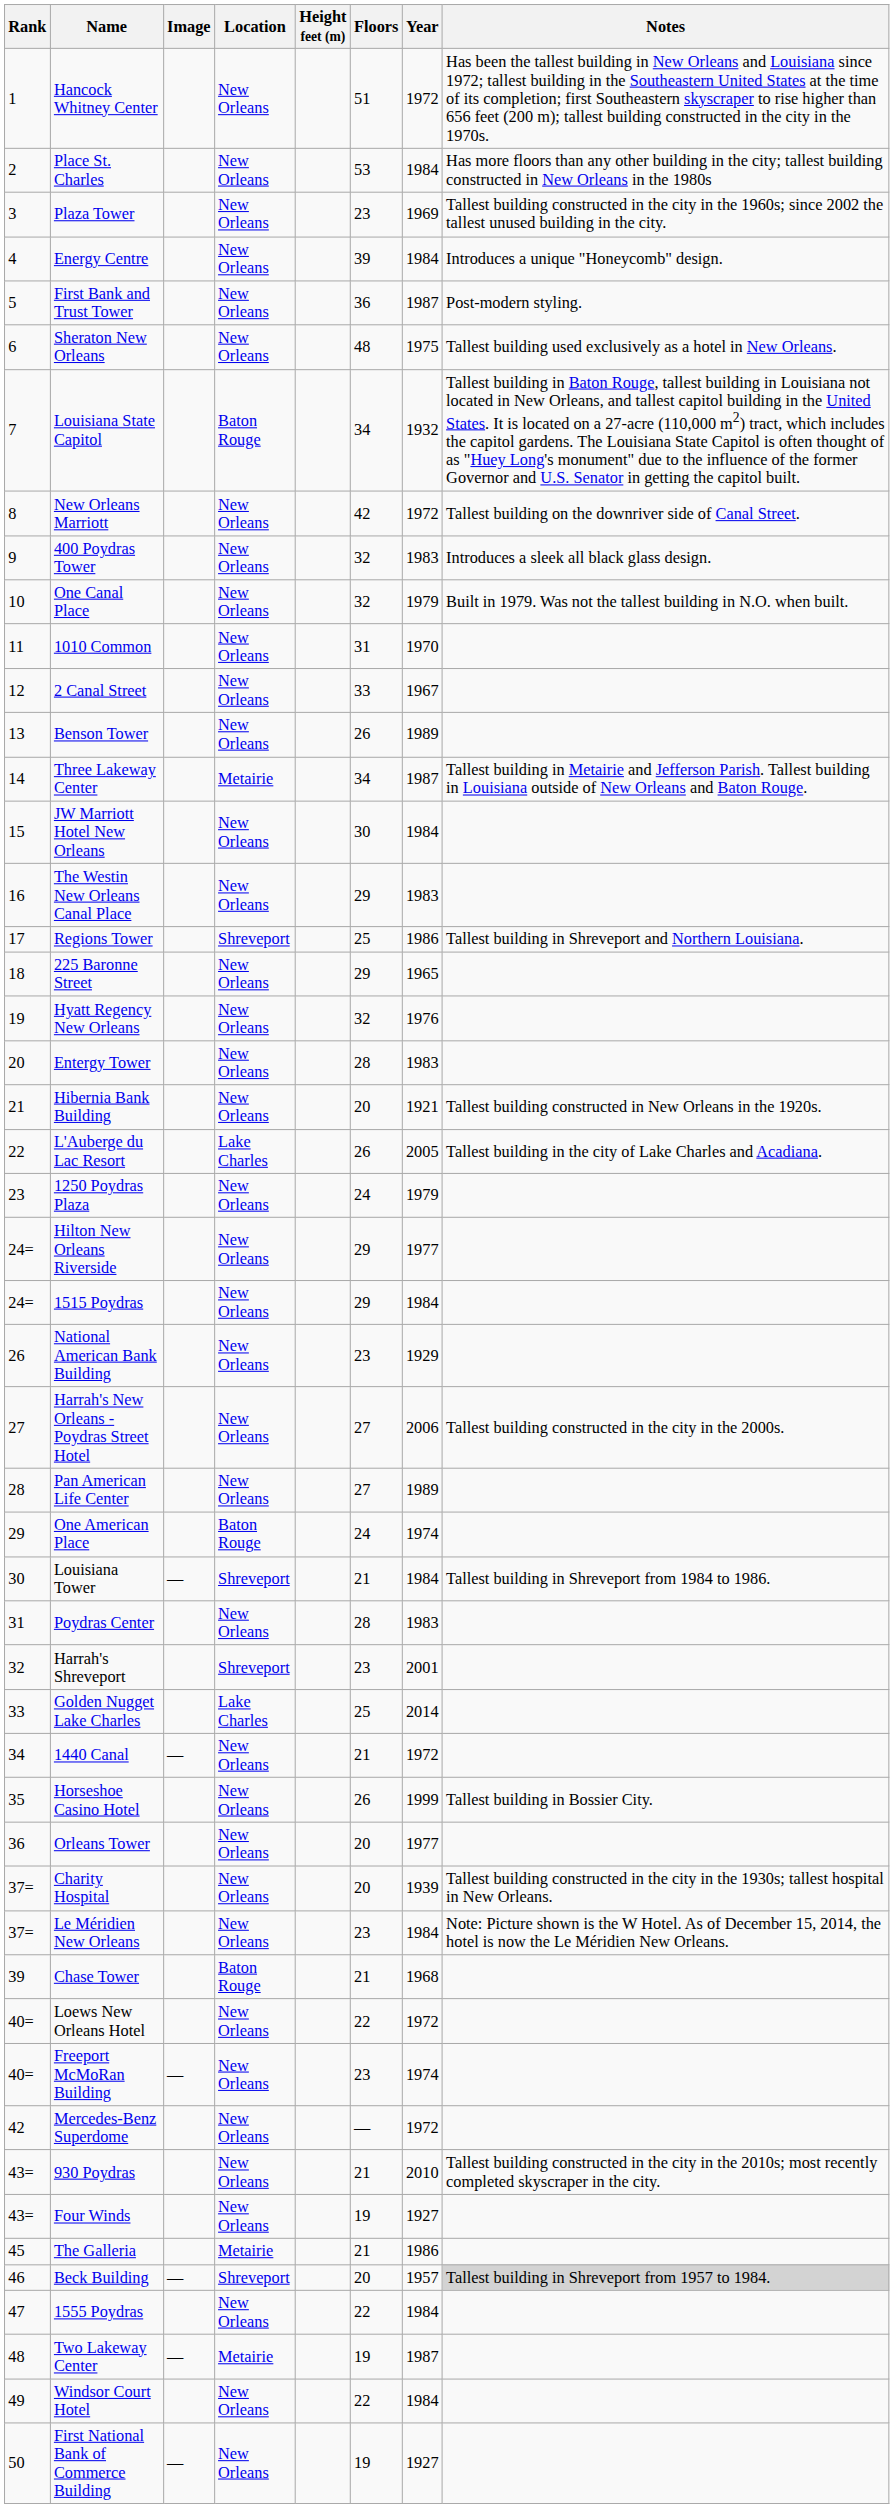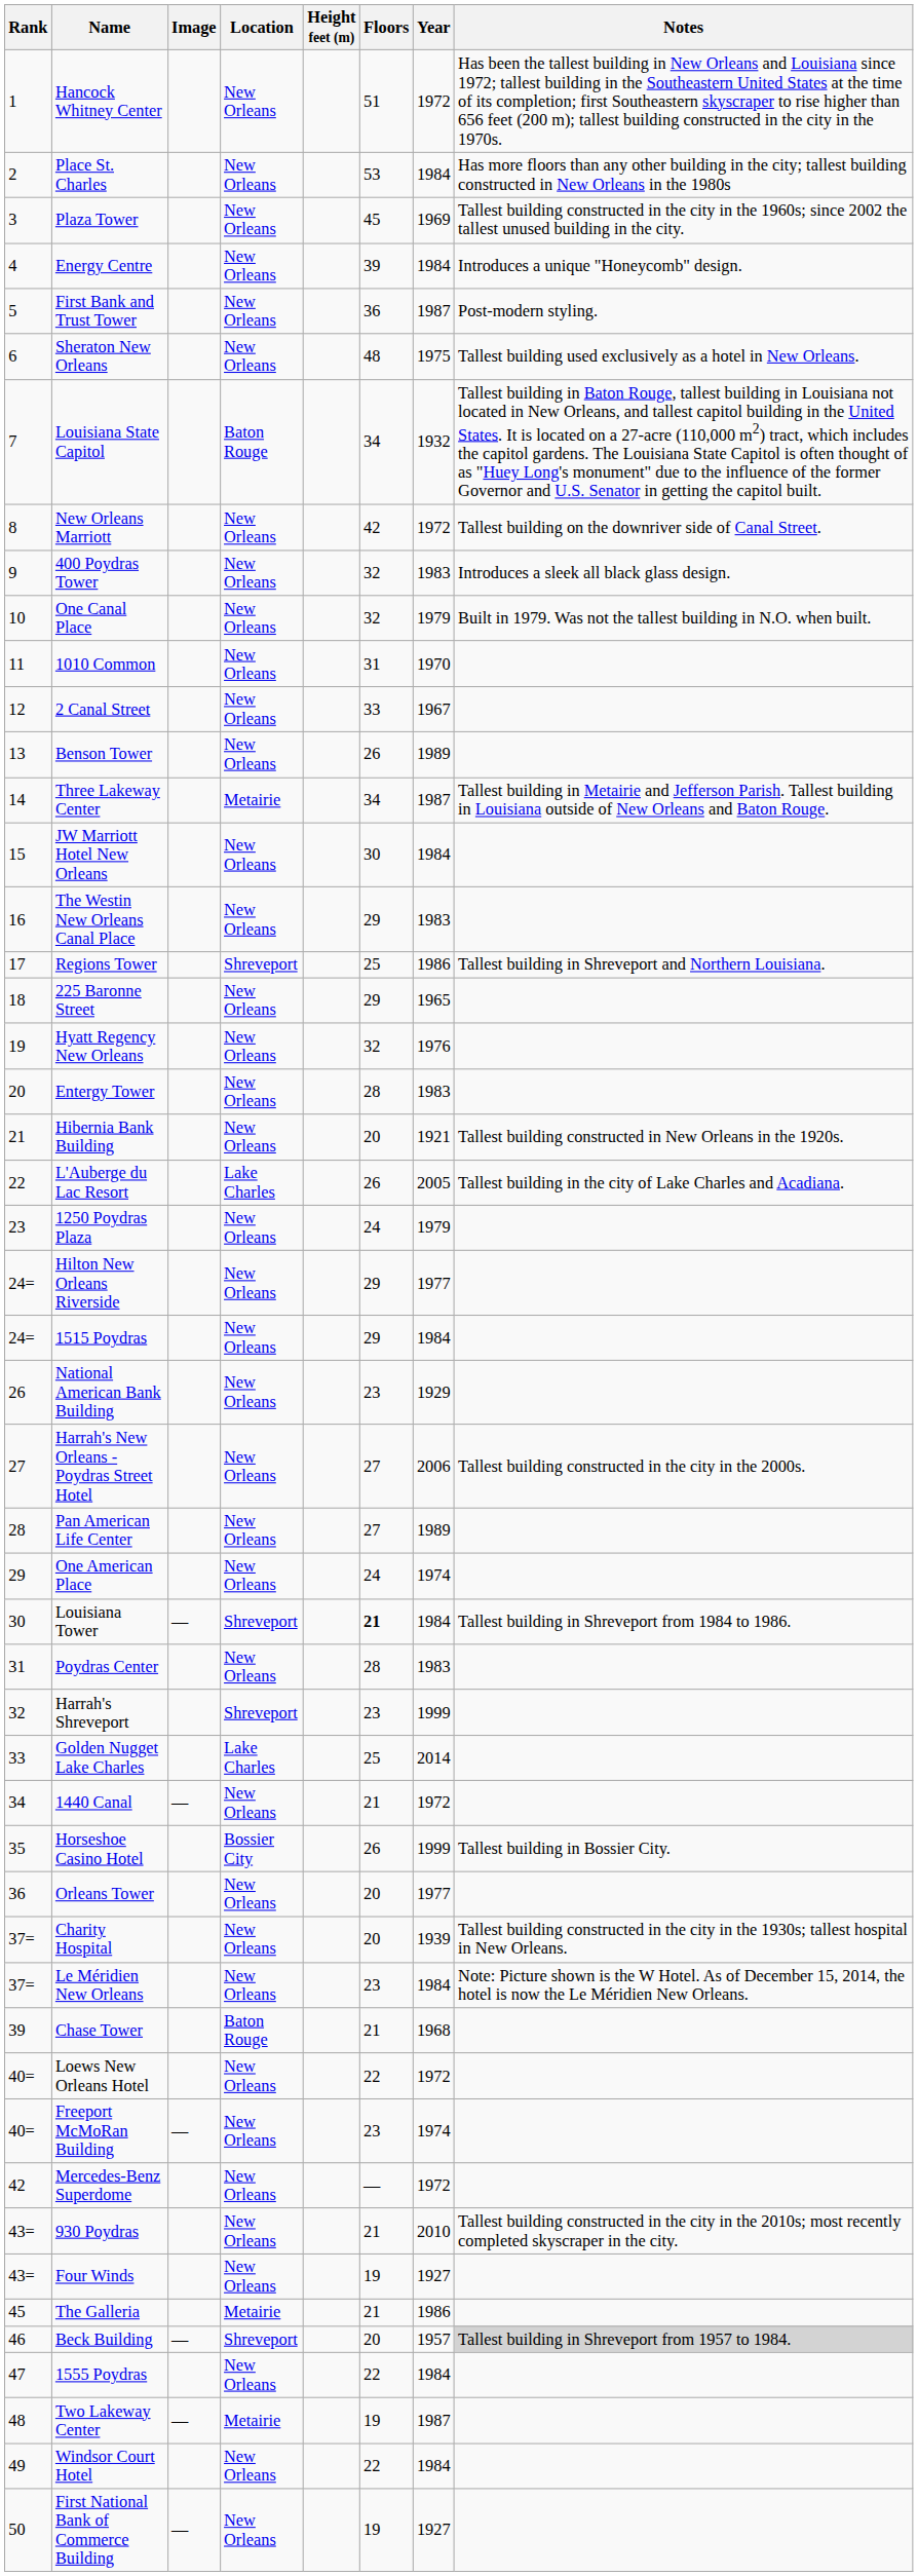 <table class="wikitable sortable">
 <tr>
 <th>Rank</th>
 <th>Name</th>
 <th>Image</th>
 <th>Location</th>
 <th>Height<br><small>feet (m)</small></th>
 <th>Floors</th>
 <th>Year</th>
 <th>Notes</th>
 </tr>
 <tr>
 <td>1</td>
 <td><a href='#'>Hancock Whitney Center</a></td>
 <td></td>
 <td><a href='#'>New Orleans</a></td>
 <td></td>
 <td>51</td>
 <td>1972</td>
 <td>Has been the tallest building in <a href='#'>New Orleans</a> and <a href='#'>Louisiana</a> since 1972; tallest building in the <a href='#'>Southeastern United States</a> at the time of its completion; first Southeastern <a href='#'>skyscraper</a> to rise higher than 656 feet (200 m); tallest building constructed in the city in the 1970s.</td>
 </tr>
 <tr>
 <td>2</td>
 <td><a href='#'>Place St. Charles</a></td>
 <td></td>
 <td><a href='#'>New Orleans</a></td>
 <td></td>
 <td>53</td>
 <td>1984</td>
 <td>Has more floors than any other building in the city; tallest building constructed in <a href='#'>New Orleans</a> in the 1980s</td>
 </tr>
 <tr>
 <td>3</td>
 <td><a href='#'>Plaza Tower</a></td>
 <td></td>
 <td><a href='#'>New Orleans</a></td>
 <td></td>
-<td>23</td>
+<td>45</td>
 <td>1969</td>
 <td>Tallest building constructed in the city in the 1960s; since 2002 the tallest unused building in the city.</td>
 </tr>
 <tr>
 <td>4</td>
 <td><a href='#'>Energy Centre</a></td>
 <td></td>
 <td><a href='#'>New Orleans</a></td>
 <td></td>
 <td>39</td>
 <td>1984</td>
 <td>Introduces a unique "Honeycomb" design.</td>
 </tr>
 <tr>
 <td>5</td>
 <td><a href='#'>First Bank and Trust Tower</a></td>
 <td></td>
 <td><a href='#'>New Orleans</a></td>
 <td></td>
 <td>36</td>
 <td>1987</td>
 <td>Post-modern styling.</td>
 </tr>
 <tr>
 <td>6</td>
 <td><a href='#'>Sheraton New Orleans</a></td>
 <td></td>
 <td><a href='#'>New Orleans</a></td>
 <td></td>
 <td>48</td>
 <td>1975</td>
 <td>Tallest building used exclusively as a hotel in <a href='#'>New Orleans</a>.</td>
 </tr>
 <tr>
 <td>7</td>
 <td><a href='#'>Louisiana State Capitol</a></td>
 <td></td>
 <td><a href='#'>Baton Rouge</a></td>
 <td></td>
 <td>34</td>
 <td>1932</td>
 <td>Tallest building in <a href='#'>Baton Rouge</a>, tallest building in Louisiana not located in New Orleans, and tallest capitol building in the <a href='#'>United States</a>. It is located on a 27-acre (110,000 m<sup>2</sup>) tract, which includes the capitol gardens. The Louisiana State Capitol is often thought of as "<a href='#'>Huey Long</a>'s monument" due to the influence of the former Governor and <a href='#'>U.S. Senator</a> in getting the capitol built.</td>
 </tr>
 <tr>
 <td>8</td>
 <td><a href='#'>New Orleans Marriott</a></td>
 <td></td>
 <td><a href='#'>New Orleans</a></td>
 <td></td>
 <td>42</td>
 <td>1972</td>
 <td>Tallest building on the downriver side of <a href='#'>Canal Street</a>.</td>
 </tr>
 <tr>
 <td>9</td>
 <td><a href='#'>400 Poydras Tower</a></td>
 <td></td>
 <td><a href='#'>New Orleans</a></td>
 <td></td>
 <td>32</td>
 <td>1983</td>
 <td>Introduces a sleek all black glass design.</td>
 </tr>
 <tr>
 <td>10</td>
 <td><a href='#'>One Canal Place</a></td>
 <td></td>
 <td><a href='#'>New Orleans</a></td>
 <td></td>
 <td>32</td>
 <td>1979</td>
 <td>Built in 1979. Was not the tallest building in N.O. when built.</td>
 </tr>
 <tr>
 <td>11</td>
 <td><a href='#'>1010 Common</a></td>
 <td></td>
 <td><a href='#'>New Orleans</a></td>
 <td></td>
 <td>31</td>
 <td>1970</td>
 <td></td>
 </tr>
 <tr>
 <td>12</td>
 <td><a href='#'>2 Canal Street</a></td>
 <td></td>
 <td><a href='#'>New Orleans</a></td>
 <td></td>
 <td>33</td>
 <td>1967</td>
 <td></td>
 </tr>
 <tr>
 <td>13</td>
 <td><a href='#'>Benson Tower</a></td>
 <td></td>
 <td><a href='#'>New Orleans</a></td>
 <td></td>
 <td>26</td>
 <td>1989</td>
 <td></td>
 </tr>
 <tr>
 <td>14</td>
 <td><a href='#'>Three Lakeway Center</a></td>
 <td></td>
 <td><a href='#'>Metairie</a></td>
 <td></td>
 <td>34</td>
 <td>1987</td>
 <td>Tallest building in <a href='#'>Metairie</a> and <a href='#'>Jefferson Parish</a>. Tallest building in <a href='#'>Louisiana</a> outside of <a href='#'>New Orleans</a> and <a href='#'>Baton Rouge</a>.</td>
 </tr>
 <tr>
 <td>15</td>
 <td><a href='#'>JW Marriott Hotel New Orleans</a></td>
 <td></td>
 <td><a href='#'>New Orleans</a></td>
 <td></td>
 <td>30</td>
 <td>1984</td>
 <td></td>
 </tr>
 <tr>
 <td>16</td>
 <td><a href='#'>The Westin New Orleans Canal Place</a></td>
 <td></td>
 <td><a href='#'>New Orleans</a></td>
 <td></td>
 <td>29</td>
 <td>1983</td>
 <td></td>
 </tr>
 <tr>
 <td>17</td>
 <td><a href='#'>Regions Tower</a></td>
 <td></td>
 <td><a href='#'>Shreveport</a></td>
 <td></td>
 <td>25</td>
 <td>1986</td>
 <td>Tallest building in Shreveport and <a href='#'>Northern Louisiana</a>.</td>
 </tr>
 <tr>
 <td>18</td>
 <td><a href='#'>225 Baronne Street</a></td>
 <td></td>
 <td><a href='#'>New Orleans</a></td>
 <td></td>
 <td>29</td>
 <td>1965</td>
 <td></td>
 </tr>
 <tr>
 <td>19</td>
 <td><a href='#'>Hyatt Regency New Orleans</a></td>
 <td></td>
 <td><a href='#'>New Orleans</a></td>
 <td></td>
 <td>32</td>
 <td>1976</td>
 <td></td>
 </tr>
 <tr>
 <td>20</td>
 <td><a href='#'>Entergy Tower</a></td>
 <td></td>
 <td><a href='#'>New Orleans</a></td>
 <td></td>
 <td>28</td>
 <td>1983</td>
 <td></td>
 </tr>
 <tr>
 <td>21</td>
 <td><a href='#'>Hibernia Bank Building</a></td>
 <td></td>
 <td><a href='#'>New Orleans</a></td>
 <td></td>
 <td>20</td>
 <td>1921</td>
 <td>Tallest building constructed in New Orleans in the 1920s.</td>
 </tr>
 <tr>
 <td>22</td>
 <td><a href='#'>L'Auberge du Lac Resort</a></td>
 <td></td>
 <td><a href='#'>Lake Charles</a></td>
 <td></td>
 <td>26</td>
 <td>2005</td>
 <td>Tallest building in the city of Lake Charles and <a href='#'>Acadiana</a>.</td>
 </tr>
 <tr>
 <td>23</td>
 <td><a href='#'>1250 Poydras Plaza</a></td>
 <td></td>
 <td><a href='#'>New Orleans</a></td>
 <td></td>
 <td>24</td>
 <td>1979</td>
 <td></td>
 </tr>
 <tr>
 <td>24=</td>
 <td><a href='#'>Hilton New Orleans Riverside</a></td>
 <td></td>
 <td><a href='#'>New Orleans</a></td>
 <td></td>
 <td>29</td>
 <td>1977</td>
 <td></td>
 </tr>
 <tr>
 <td>24=</td>
 <td><a href='#'>1515 Poydras</a></td>
 <td></td>
 <td><a href='#'>New Orleans</a></td>
 <td></td>
 <td>29</td>
 <td>1984</td>
 <td></td>
 </tr>
 <tr>
 <td>26</td>
 <td><a href='#'>National American Bank Building</a></td>
 <td></td>
 <td><a href='#'>New Orleans</a></td>
 <td></td>
 <td>23</td>
 <td>1929</td>
 <td></td>
 </tr>
 <tr>
 <td>27</td>
 <td><a href='#'>Harrah's New Orleans - Poydras Street Hotel</a></td>
 <td></td>
 <td><a href='#'>New Orleans</a></td>
 <td></td>
 <td>27</td>
 <td>2006</td>
 <td>Tallest building constructed in the city in the 2000s.</td>
 </tr>
 <tr>
 <td>28</td>
 <td><a href='#'>Pan American Life Center</a></td>
 <td></td>
 <td><a href='#'>New Orleans</a></td>
 <td></td>
 <td>27</td>
 <td>1989</td>
 <td></td>
 </tr>
 <tr>
 <td>29</td>
 <td><a href='#'>One American Place</a></td>
 <td></td>
-<td><a href='#'>Baton Rouge</a></td>
+<td><a href='#'>New Orleans</a></td>
 <td></td>
 <td>24</td>
 <td>1974</td>
 <td></td>
 </tr>
 <tr>
 <td>30</td>
 <td>Louisiana Tower</td>
 <td>—</td>
 <td><a href='#'>Shreveport</a></td>
 <td></td>
-<td>21</td>
+<td><strong>21</strong></td>
 <td>1984</td>
 <td>Tallest building in Shreveport from 1984 to 1986.</td>
 </tr>
 <tr>
 <td>31</td>
 <td><a href='#'>Poydras Center</a></td>
 <td></td>
 <td><a href='#'>New Orleans</a></td>
 <td></td>
 <td>28</td>
 <td>1983</td>
 <td></td>
 </tr>
 <tr>
 <td>32</td>
 <td>Harrah's Shreveport</td>
 <td></td>
 <td><a href='#'>Shreveport</a></td>
 <td></td>
 <td>23</td>
-<td>2001</td>
+<td>1999</td>
 <td></td>
 </tr>
 <tr>
 <td>33</td>
 <td><a href='#'>Golden Nugget Lake Charles</a></td>
 <td></td>
 <td><a href='#'>Lake Charles</a></td>
 <td></td>
 <td>25</td>
 <td>2014</td>
 <td></td>
 </tr>
 <tr>
 <td>34</td>
 <td><a href='#'>1440 Canal</a></td>
 <td>—</td>
 <td><a href='#'>New Orleans</a></td>
 <td></td>
 <td>21</td>
 <td>1972</td>
 <td></td>
 </tr>
 <tr>
 <td>35</td>
 <td><a href='#'>Horseshoe Casino Hotel</a></td>
 <td></td>
-<td><a href='#'>New Orleans</a></td>
+<td><a href='#'>Bossier City</a></td>
 <td></td>
 <td>26</td>
 <td>1999</td>
 <td>Tallest building in Bossier City.</td>
 </tr>
 <tr>
 <td>36</td>
 <td><a href='#'>Orleans Tower</a></td>
 <td></td>
 <td><a href='#'>New Orleans</a></td>
 <td></td>
 <td>20</td>
 <td>1977</td>
 <td></td>
 </tr>
 <tr>
 <td>37=</td>
 <td><a href='#'>Charity Hospital</a></td>
 <td></td>
 <td><a href='#'>New Orleans</a></td>
 <td></td>
 <td>20</td>
 <td>1939</td>
 <td>Tallest building constructed in the city in the 1930s; tallest hospital in New Orleans.</td>
 </tr>
 <tr>
 <td>37=</td>
 <td><a href='#'>Le Méridien New Orleans</a></td>
 <td></td>
 <td><a href='#'>New Orleans</a></td>
 <td></td>
 <td>23</td>
 <td>1984</td>
 <td>Note: Picture shown is the W Hotel. As of December 15, 2014, the hotel is now the Le Méridien New Orleans.</td>
 </tr>
 <tr>
 <td>39</td>
 <td><a href='#'>Chase Tower</a></td>
 <td></td>
 <td><a href='#'>Baton Rouge</a></td>
 <td></td>
 <td>21</td>
 <td>1968</td>
 <td></td>
 </tr>
 <tr>
 <td>40=</td>
 <td>Loews New Orleans Hotel</td>
 <td></td>
 <td><a href='#'>New Orleans</a></td>
 <td></td>
 <td>22</td>
 <td>1972</td>
 <td></td>
 </tr>
 <tr>
 <td>40=</td>
 <td><a href='#'>Freeport McMoRan Building</a></td>
 <td>—</td>
 <td><a href='#'>New Orleans</a></td>
 <td></td>
 <td>23</td>
 <td>1974</td>
 <td></td>
 </tr>
 <tr>
 <td>42</td>
 <td><a href='#'>Mercedes-Benz Superdome</a></td>
 <td></td>
 <td><a href='#'>New Orleans</a></td>
 <td></td>
 <td>—</td>
 <td>1972</td>
 <td></td>
 </tr>
 <tr>
 <td>43=</td>
 <td><a href='#'>930 Poydras</a></td>
 <td></td>
 <td><a href='#'>New Orleans</a></td>
 <td></td>
 <td>21</td>
 <td>2010</td>
 <td>Tallest building constructed in the city in the 2010s; most recently completed skyscraper in the city.</td>
 </tr>
 <tr>
 <td>43=</td>
 <td><a href='#'>Four Winds</a></td>
 <td></td>
 <td><a href='#'>New Orleans</a></td>
 <td></td>
 <td>19</td>
 <td>1927</td>
 <td></td>
 </tr>
 <tr>
 <td>45</td>
 <td><a href='#'>The Galleria</a></td>
 <td></td>
 <td><a href='#'>Metairie</a></td>
 <td></td>
 <td>21</td>
 <td>1986</td>
 <td></td>
 </tr>
 <tr>
 <td>46</td>
 <td><a href='#'>Beck Building</a></td>
 <td>—</td>
 <td><a href='#'>Shreveport</a></td>
 <td></td>
 <td>20</td>
 <td>1957</td>
 <td style="background: lightgrey;">Tallest building in Shreveport from 1957 to 1984.</td>
 </tr>
 <tr>
 <td>47</td>
 <td><a href='#'>1555 Poydras</a></td>
 <td></td>
 <td><a href='#'>New Orleans</a></td>
 <td></td>
 <td>22</td>
 <td>1984</td>
 <td></td>
 </tr>
 <tr>
 <td>48</td>
 <td><a href='#'>Two Lakeway Center</a></td>
 <td>—</td>
 <td><a href='#'>Metairie</a></td>
 <td></td>
 <td>19</td>
 <td>1987</td>
 <td></td>
 </tr>
 <tr>
 <td>49</td>
 <td><a href='#'>Windsor Court Hotel</a></td>
 <td></td>
 <td><a href='#'>New Orleans</a></td>
 <td></td>
 <td>22</td>
 <td>1984</td>
 <td></td>
 </tr>
 <tr>
 <td>50</td>
 <td><a href='#'>First National Bank of Commerce Building</a></td>
 <td>—</td>
 <td><a href='#'>New Orleans</a></td>
 <td></td>
 <td>19</td>
 <td>1927</td>
 <td></td>
 </tr>
 </table>
